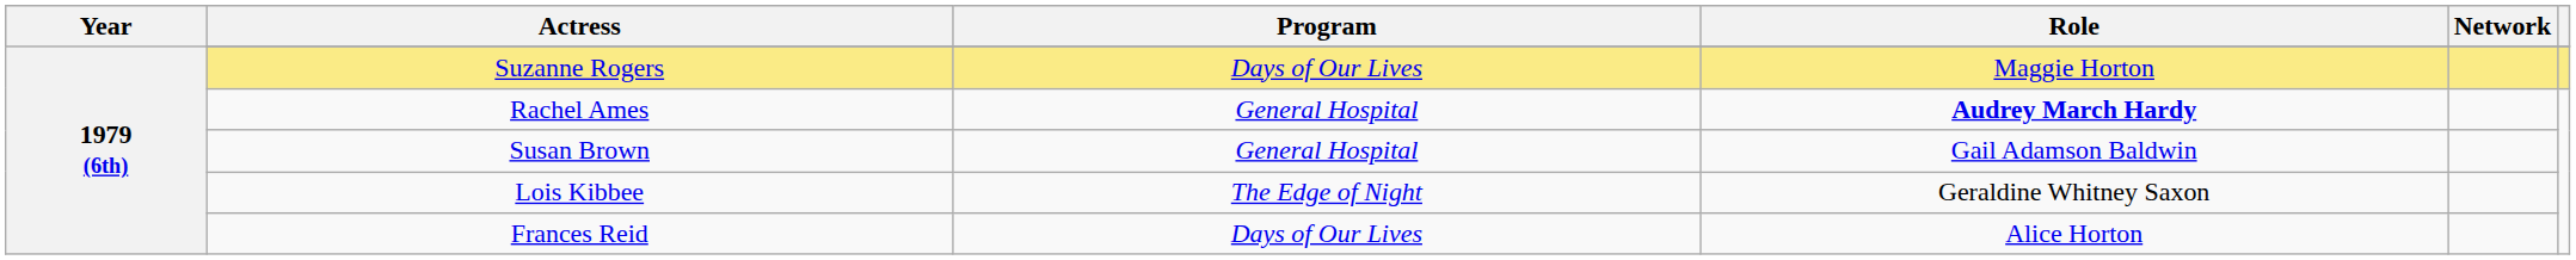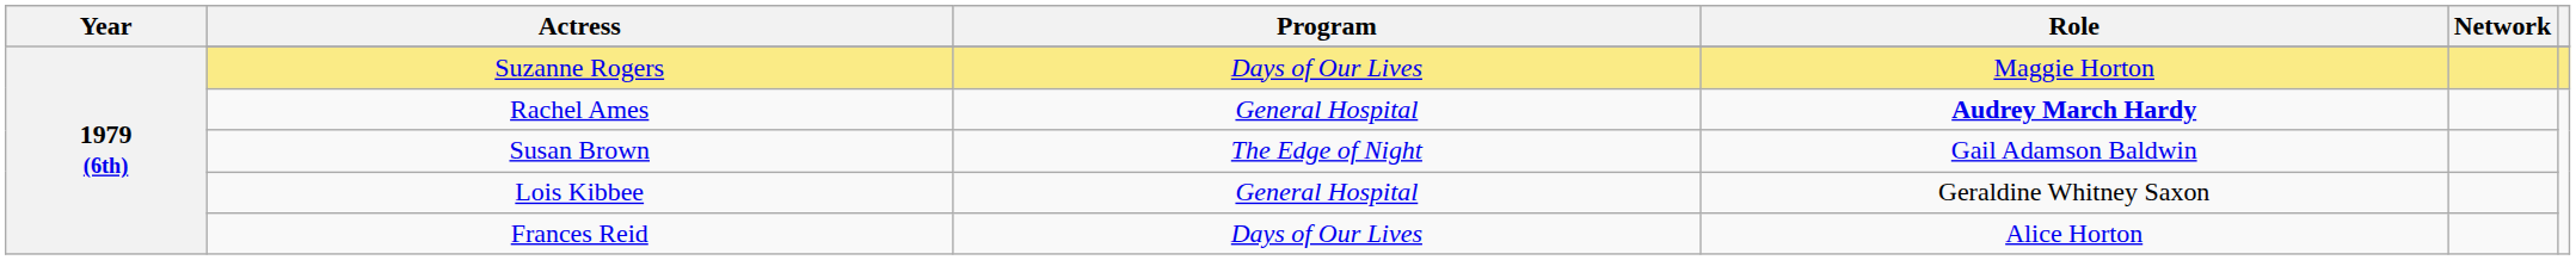 <table class="wikitable" rowspan="2" background: #f6e39c style="text-align: center">
 <tr style="background:#bebebe;">
 <th scope="col" style="width:8%;">Year</th>
 <th scope="col" style="width:30%;">Actress</th>
 <th scope="col" style="width:30%;">Program</th>
 <th scope="col" style="width:30%;">Role</th>
 <th scope="col" style="width:10%;">Network</th>
 <th scope="col" style="width:1%;" class="unsortable"></th>
 </tr>
 <tr>
 <th scope="row" rowspan=6 style="text-align:center">1979 <br><small><a href='#'>(6th)</a></small></th>
 </tr>
 <tr style="background:#FAEB86">
 <td><a href='#'>Suzanne Rogers</a> </td>
 <td><em><a href='#'>Days of Our Lives</a></em></td>
 <td><a href='#'>Maggie Horton</a></td>
 <td></td>
 <td></td>
 </tr>
 <tr>
 <td><a href='#'>Rachel Ames</a></td>
 <td><em><a href='#'>General Hospital</a></em></td>
 <td><strong><a href='#'>Audrey March Hardy</a></strong></td>
 <td></td>
 <td rowspan=5 style="text-align:center;"></td>
 </tr>
 <tr>
 <td><a href='#'>Susan Brown</a></td>
-<td><em><a href='#'>General Hospital</a></em></td>
+<td><em><a href='#'>The Edge of Night</a></em></td>
 <td><a href='#'>Gail Adamson Baldwin</a></td>
 <td></td>
 </tr>
 <tr>
 <td><a href='#'>Lois Kibbee</a></td>
-<td><em><a href='#'>The Edge of Night</a></em></td>
+<td><em><a href='#'>General Hospital</a></em></td>
 <td>Geraldine Whitney Saxon</td>
 <td></td>
 </tr>
 <tr>
 <td><a href='#'>Frances Reid</a></td>
 <td><em><a href='#'>Days of Our Lives</a></em></td>
 <td><a href='#'>Alice Horton</a></td>
 <td></td>
 </tr>
 </table>
